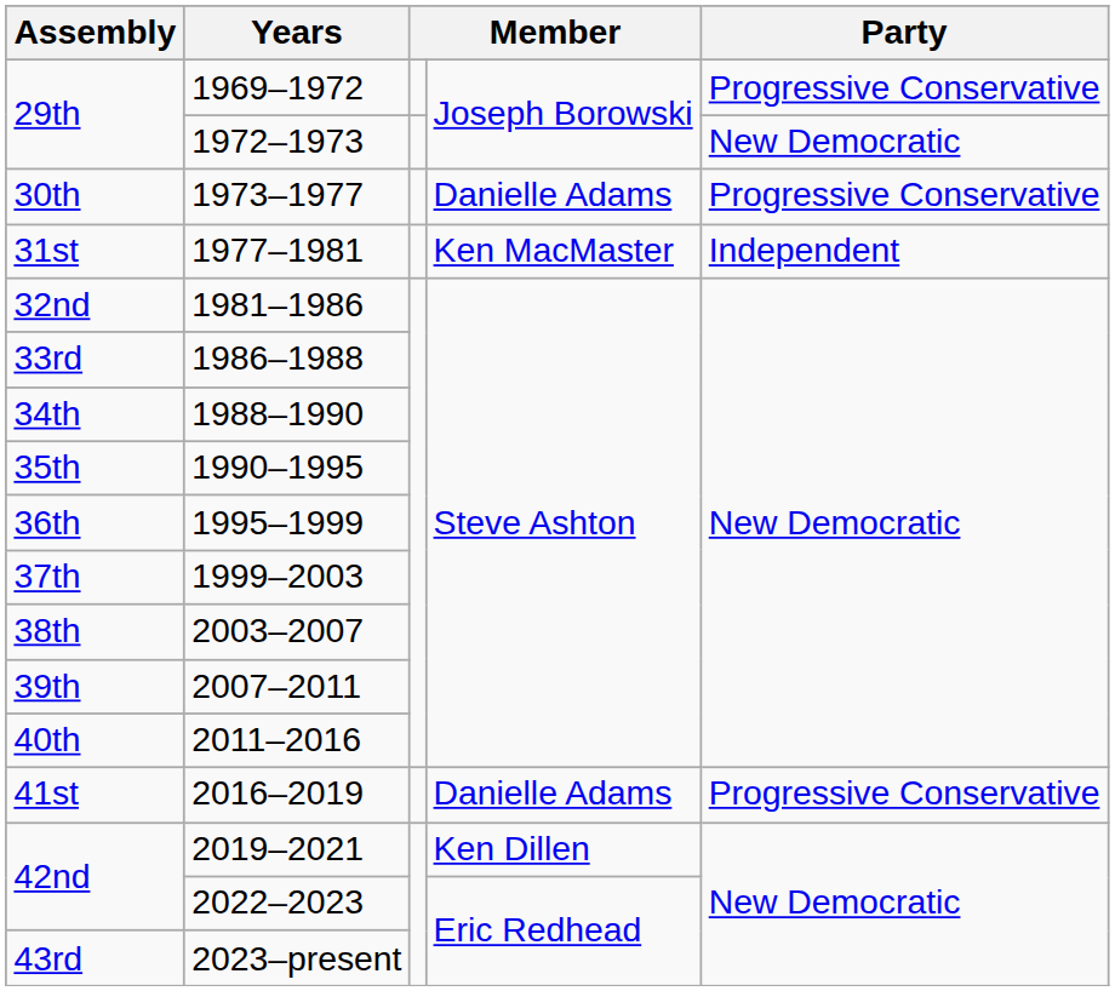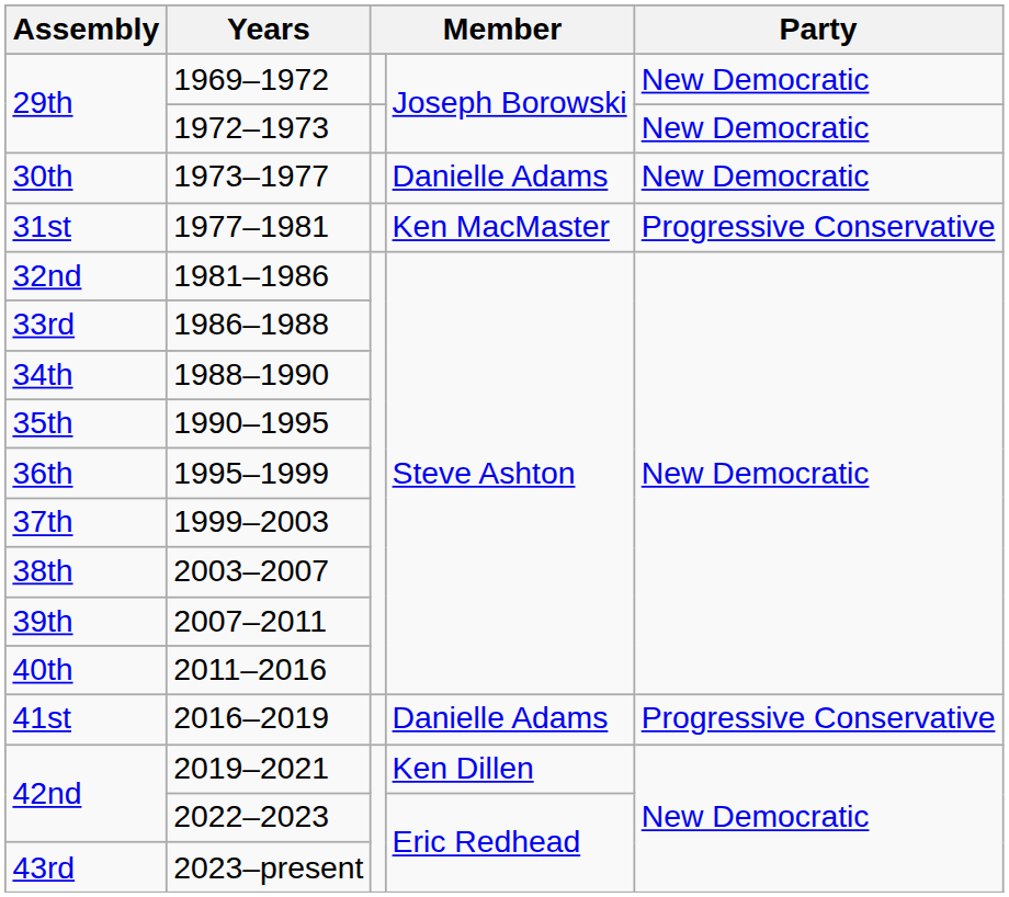 <table class="wikitable">
 <tr>
 <th>Assembly</th>
 <th>Years</th>
 <th colspan="2">Member</th>
 <th>Party<br></th>
 </tr>
 <tr>
 <td rowspan=2><a href='#'>29th</a></td>
 <td>1969–1972</td>
 <td></td>
 <td rowspan=2><a href='#'>Joseph Borowski</a></td>
-<td><a href='#'>Progressive Conservative</a></td>
+<td><a href='#'>New Democratic</a></td>
 </tr>
 <tr>
 <td>1972–1973</td>
 <td></td>
 <td><a href='#'>New Democratic</a></td>
 </tr>
 <tr>
 <td><a href='#'>30th</a></td>
 <td>1973–1977</td>
 <td></td>
 <td><a href='#'>Danielle Adams</a></td>
-<td><a href='#'>Progressive Conservative</a></td>
+<td><a href='#'>New Democratic</a></td>
 </tr>
 <tr>
 <td><a href='#'>31st</a></td>
 <td>1977–1981</td>
 <td></td>
 <td><a href='#'>Ken MacMaster</a></td>
-<td><a href='#'>Independent</a></td>
+<td><a href='#'>Progressive Conservative</a></td>
 </tr>
 <tr>
 <td><a href='#'>32nd</a></td>
 <td>1981–1986</td>
 <td rowspan=9 ></td>
 <td rowspan=9><a href='#'>Steve Ashton</a></td>
 <td rowspan=9><a href='#'>New Democratic</a></td>
 </tr>
 <tr>
 <td><a href='#'>33rd</a></td>
 <td>1986–1988</td>
 </tr>
 <tr>
 <td><a href='#'>34th</a></td>
 <td>1988–1990</td>
 </tr>
 <tr>
 <td><a href='#'>35th</a></td>
 <td>1990–1995</td>
 </tr>
 <tr>
 <td><a href='#'>36th</a></td>
 <td>1995–1999</td>
 </tr>
 <tr>
 <td><a href='#'>37th</a></td>
 <td>1999–2003</td>
 </tr>
 <tr>
 <td><a href='#'>38th</a></td>
 <td>2003–2007</td>
 </tr>
 <tr>
 <td><a href='#'>39th</a></td>
 <td>2007–2011</td>
 </tr>
 <tr>
 <td><a href='#'>40th</a></td>
 <td>2011–2016</td>
 </tr>
 <tr>
 <td><a href='#'>41st</a></td>
 <td>2016–2019</td>
 <td></td>
 <td><a href='#'>Danielle Adams</a></td>
 <td><a href='#'>Progressive Conservative</a></td>
 </tr>
 <tr>
 <td rowspan=2><a href='#'>42nd</a></td>
 <td>2019–2021</td>
 <td rowspan=3 ></td>
 <td><a href='#'>Ken Dillen</a></td>
 <td rowspan=3><a href='#'>New Democratic</a></td>
 </tr>
 <tr>
 <td>2022–2023</td>
 <td rowspan=2><a href='#'>Eric Redhead</a></td>
 </tr>
 <tr>
 <td rowspan=1><a href='#'>43rd</a></td>
 <td>2023–present</td>
 </tr>
 </table>
